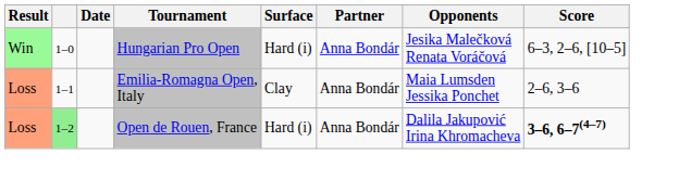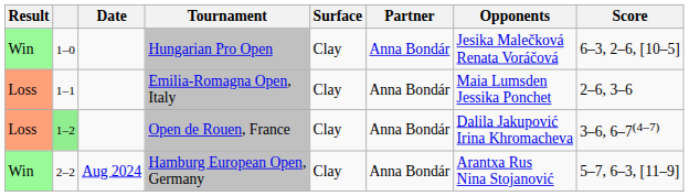 <table class="sortable wikitable">
 <tr>
 <th>Result</th>
 <th class="unsortable"></th>
 <th>Date</th>
 <th>Tournament</th>
 <th>Surface</th>
 <th>Partner</th>
 <th>Opponents</th>
 <th class="unsortable">Score</th>
 </tr>
 <tr>
 <td style="background:#98fb98;">Win</td>
 <td><small>1–0</small></td>
 <td><a href='#'></a></td>
 <td bgcolor=silver><a href='#'>Hungarian Pro Open</a></td>
-<td>Hard (i)</td>
+<td>Clay</td>
 <td> <a href='#'>Anna Bondár</a></td>
 <td> <a href='#'>Jesika Malečková</a> <br>  <a href='#'>Renata Voráčová</a></td>
 <td>6–3, 2–6, [10–5]</td>
 </tr>
 <tr>
 <td style="background:#ffa07a;">Loss</td>
 <td><small>1–1</small></td>
 <td><a href='#'></a></td>
 <td bgcolor=silver><a href='#'>Emilia-Romagna Open</a>, <br>Italy</td>
 <td>Clay</td>
 <td> Anna Bondár</td>
 <td> <a href='#'>Maia Lumsden</a> <br>  <a href='#'>Jessika Ponchet</a></td>
 <td>2–6, 3–6</td>
 </tr>
 <tr>
 <td style="background:#ffa07a;">Loss</td>
 <td style="background: lightgreen;"><small>1–2</small></td>
 <td><a href='#'></a></td>
 <td bgcolor=silver><a href='#'>Open de Rouen</a>, France</td>
-<td>Hard (i)</td>
+<td>Clay</td>
 <td> Anna Bondár</td>
 <td> <a href='#'>Dalila Jakupović</a> <br>  <a href='#'>Irina Khromacheva</a></td>
-<td><strong>3–6, 6–7<sup>(4–7)</sup></strong></td>
+<td>3–6, 6–7<sup>(4–7)</sup></td>
+</tr>
+<tr>
+<td style="background:#98fb98;">Win</td>
+<td><small>2–2</small></td>
+<td><a href='#'>Aug 2024</a></td>
+<td bgcolor=silver><a href='#'>Hamburg European Open</a>, <br>Germany</td>
+<td>Clay</td>
+<td> Anna Bondár</td>
+<td> <a href='#'>Arantxa Rus</a> <br>  <a href='#'>Nina Stojanović</a></td>
+<td>5–7, 6–3, [11–9]</td>
 </tr>
 </table>
